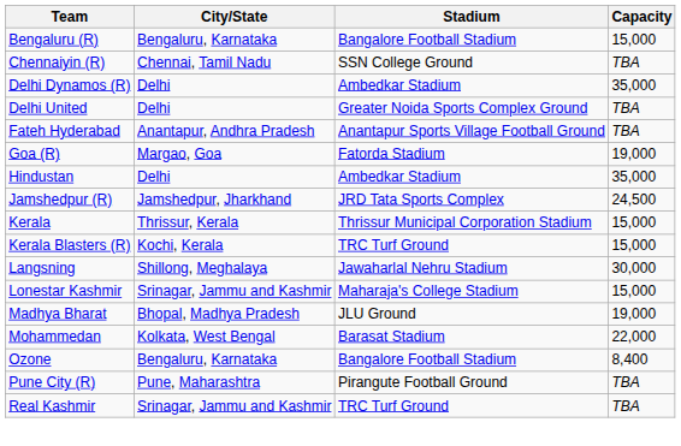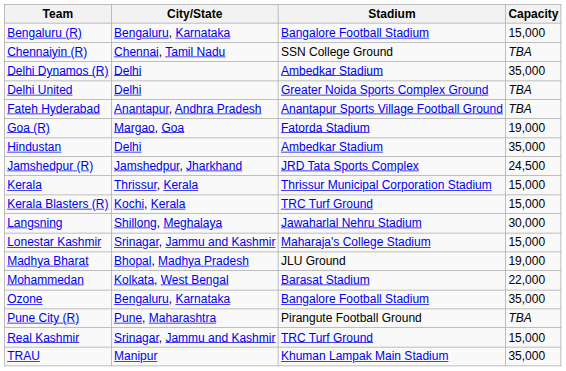 <table class="wikitable sortable">
 <tr>
 <th>Team</th>
 <th>City/State</th>
 <th>Stadium</th>
 <th>Capacity</th>
 </tr>
 <tr>
 <td><a href='#'>Bengaluru (R)</a></td>
 <td><a href='#'>Bengaluru</a>, <a href='#'>Karnataka</a></td>
 <td><a href='#'>Bangalore Football Stadium</a></td>
 <td>15,000</td>
 </tr>
 <tr>
 <td><a href='#'>Chennaiyin (R)</a></td>
 <td><a href='#'>Chennai</a>, <a href='#'>Tamil Nadu</a></td>
 <td>SSN College Ground</td>
 <td><em>TBA</em></td>
 </tr>
 <tr>
 <td><a href='#'>Delhi Dynamos (R)</a></td>
 <td><a href='#'>Delhi</a></td>
 <td><a href='#'>Ambedkar Stadium</a></td>
 <td>35,000</td>
 </tr>
 <tr>
 <td><a href='#'>Delhi United</a></td>
 <td><a href='#'>Delhi</a></td>
 <td><a href='#'>Greater Noida Sports Complex Ground</a></td>
 <td><em>TBA</em></td>
 </tr>
 <tr>
 <td><a href='#'>Fateh Hyderabad</a></td>
 <td><a href='#'>Anantapur</a>, <a href='#'>Andhra Pradesh</a></td>
 <td><a href='#'>Anantapur Sports Village Football Ground</a></td>
 <td><em>TBA</em></td>
 </tr>
 <tr>
 <td><a href='#'>Goa (R)</a></td>
 <td><a href='#'>Margao</a>, <a href='#'>Goa</a></td>
 <td><a href='#'>Fatorda Stadium</a></td>
 <td>19,000</td>
 </tr>
 <tr>
 <td><a href='#'>Hindustan</a></td>
 <td><a href='#'>Delhi</a></td>
 <td><a href='#'>Ambedkar Stadium</a></td>
 <td>35,000</td>
 </tr>
 <tr>
 <td><a href='#'>Jamshedpur (R)</a></td>
 <td><a href='#'>Jamshedpur</a>, <a href='#'>Jharkhand</a></td>
 <td><a href='#'>JRD Tata Sports Complex</a></td>
 <td>24,500</td>
 </tr>
 <tr>
 <td><a href='#'>Kerala</a></td>
 <td><a href='#'>Thrissur</a>, <a href='#'>Kerala</a></td>
 <td><a href='#'>Thrissur Municipal Corporation Stadium</a></td>
 <td>15,000</td>
 </tr>
 <tr>
 <td><a href='#'>Kerala Blasters (R)</a></td>
 <td><a href='#'>Kochi</a>, <a href='#'>Kerala</a></td>
 <td><a href='#'>TRC Turf Ground</a></td>
 <td>15,000</td>
 </tr>
 <tr>
 <td><a href='#'>Langsning</a></td>
 <td><a href='#'>Shillong</a>, <a href='#'>Meghalaya</a></td>
 <td><a href='#'>Jawaharlal Nehru Stadium</a></td>
 <td>30,000</td>
 </tr>
 <tr>
 <td><a href='#'>Lonestar Kashmir</a></td>
 <td><a href='#'>Srinagar</a>, <a href='#'>Jammu and Kashmir</a></td>
 <td><a href='#'>Maharaja's College Stadium</a></td>
 <td>15,000</td>
 </tr>
 <tr>
 <td><a href='#'>Madhya Bharat</a></td>
 <td><a href='#'>Bhopal</a>, <a href='#'>Madhya Pradesh</a></td>
 <td>JLU Ground</td>
 <td>19,000</td>
 </tr>
 <tr>
 <td><a href='#'>Mohammedan</a></td>
 <td><a href='#'>Kolkata</a>, <a href='#'>West Bengal</a></td>
 <td><a href='#'>Barasat Stadium</a></td>
 <td>22,000</td>
 </tr>
 <tr>
 <td><a href='#'>Ozone</a></td>
 <td><a href='#'>Bengaluru</a>, <a href='#'>Karnataka</a></td>
 <td><a href='#'>Bangalore Football Stadium</a></td>
-<td>8,400</td>
+<td>35,000</td>
 </tr>
 <tr>
 <td><a href='#'>Pune City (R)</a></td>
 <td><a href='#'>Pune</a>, <a href='#'>Maharashtra</a></td>
 <td>Pirangute Football Ground</td>
 <td><em>TBA</em></td>
 </tr>
 <tr>
 <td><a href='#'>Real Kashmir</a></td>
 <td><a href='#'>Srinagar</a>, <a href='#'>Jammu and Kashmir</a></td>
 <td><a href='#'>TRC Turf Ground</a></td>
-<td><em>TBA</em></td>
+<td>15,000</td>
+</tr>
+<tr>
+<td><a href='#'>TRAU</a></td>
+<td><a href='#'>Manipur</a></td>
+<td><a href='#'>Khuman Lampak Main Stadium</a></td>
+<td>35,000</td>
 </tr>
 </table>
